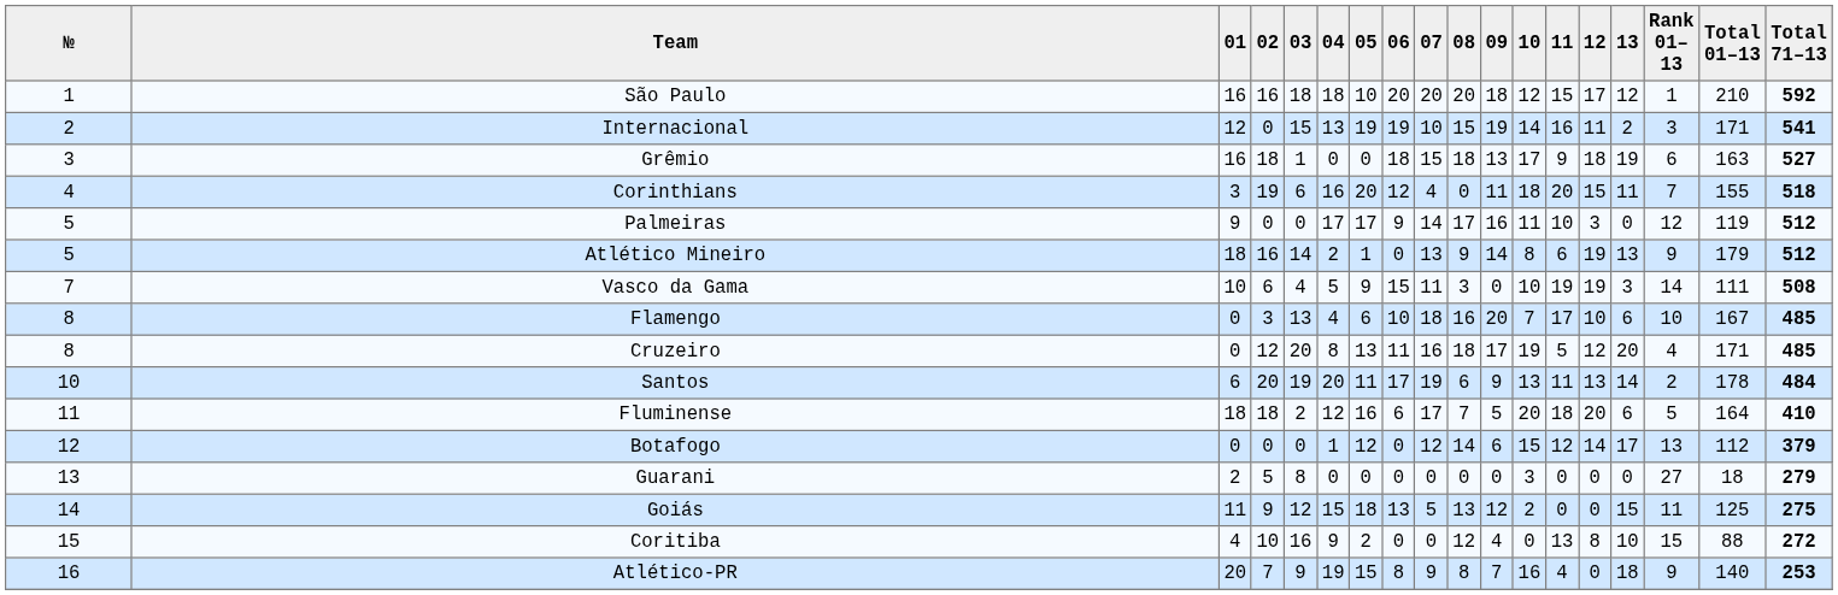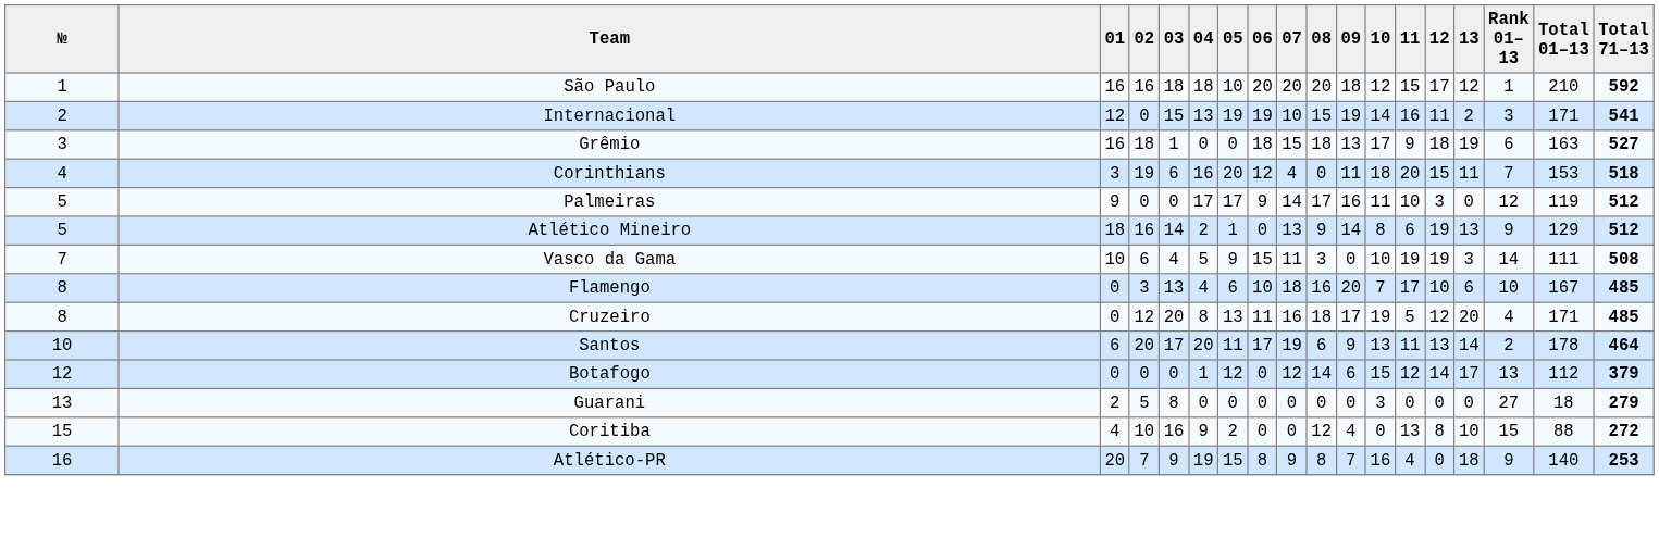 <table cellpadding=3 cellspacing=0 width=100% width=50% border=1 style="border-collapse:collapse"|>
 <tr align=center>
 <th bgcolor=#efefef width=10%>№</th>
 <th bgcolor=#efefef width=100%>Team</th>
 <th bgcolor=#efefef width=10%>01</th>
 <th bgcolor=#efefef width=10%>02</th>
 <th bgcolor=#efefef width=10%>03</th>
 <th bgcolor=#efefef width=10%>04</th>
 <th bgcolor=#efefef width=10%>05</th>
 <th bgcolor=#efefef width=10%>06</th>
 <th bgcolor=#efefef width=10%>07</th>
 <th bgcolor=#efefef width=10%>08</th>
 <th bgcolor=#efefef width=10%>09</th>
 <th bgcolor=#efefef width=10%>10</th>
 <th bgcolor=#efefef width=10%>11</th>
 <th bgcolor=#efefef width=10%>12</th>
 <th bgcolor=#efefef width=10%>13</th>
 <th bgcolor=#efefef width=20%>Rank 01–13</th>
 <th bgcolor=#efefef width=20%>Total 01–13</th>
 <th bgcolor=#efefef width=30%>Total 71–13</th>
 </tr>
 <tr align=center bgcolor=#F5FAFF>
 <td>1</td>
 <td>São Paulo</td>
 <td>16</td>
 <td>16</td>
 <td>18</td>
 <td>18</td>
 <td>10</td>
 <td>20</td>
 <td>20</td>
 <td>20</td>
 <td>18</td>
 <td>12</td>
 <td>15</td>
 <td>17</td>
 <td>12</td>
 <td>1</td>
 <td>210</td>
 <td><strong>592</strong></td>
 </tr>
 <tr align=center bgcolor=#D0E7FF>
 <td>2</td>
 <td>Internacional</td>
 <td>12</td>
 <td>0</td>
 <td>15</td>
 <td>13</td>
 <td>19</td>
 <td>19</td>
 <td>10</td>
 <td>15</td>
 <td>19</td>
 <td>14</td>
 <td>16</td>
 <td>11</td>
 <td>2</td>
 <td>3</td>
 <td>171</td>
 <td><strong>541</strong></td>
 </tr>
 <tr align=center bgcolor=#F5FAFF>
 <td>3</td>
 <td>Grêmio</td>
 <td>16</td>
 <td>18</td>
 <td>1</td>
 <td>0</td>
 <td>0</td>
 <td>18</td>
 <td>15</td>
 <td>18</td>
 <td>13</td>
 <td>17</td>
 <td>9</td>
 <td>18</td>
 <td>19</td>
 <td>6</td>
 <td>163</td>
 <td><strong>527</strong></td>
 </tr>
 <tr align=center bgcolor=#D0E7FF>
 <td>4</td>
 <td>Corinthians</td>
 <td>3</td>
 <td>19</td>
 <td>6</td>
 <td>16</td>
 <td>20</td>
 <td>12</td>
 <td>4</td>
 <td>0</td>
 <td>11</td>
 <td>18</td>
 <td>20</td>
 <td>15</td>
 <td>11</td>
 <td>7</td>
-<td>155</td>
+<td>153</td>
 <td><strong>518</strong></td>
 </tr>
 <tr align=center bgcolor=#F5FAFF>
 <td>5</td>
 <td>Palmeiras</td>
 <td>9</td>
 <td>0</td>
 <td>0</td>
 <td>17</td>
 <td>17</td>
 <td>9</td>
 <td>14</td>
 <td>17</td>
 <td>16</td>
 <td>11</td>
 <td>10</td>
 <td>3</td>
 <td>0</td>
 <td>12</td>
 <td>119</td>
 <td><strong>512</strong></td>
 </tr>
 <tr align=center bgcolor=#D0E7FF>
 <td>5</td>
 <td>Atlético Mineiro</td>
 <td>18</td>
 <td>16</td>
 <td>14</td>
 <td>2</td>
 <td>1</td>
 <td>0</td>
 <td>13</td>
 <td>9</td>
 <td>14</td>
 <td>8</td>
 <td>6</td>
 <td>19</td>
 <td>13</td>
 <td>9</td>
-<td>179</td>
+<td>129</td>
 <td><strong>512</strong></td>
 </tr>
 <tr align=center bgcolor=#F5FAFF>
 <td>7</td>
 <td>Vasco da Gama</td>
 <td>10</td>
 <td>6</td>
 <td>4</td>
 <td>5</td>
 <td>9</td>
 <td>15</td>
 <td>11</td>
 <td>3</td>
 <td>0</td>
 <td>10</td>
 <td>19</td>
 <td>19</td>
 <td>3</td>
 <td>14</td>
 <td>111</td>
 <td><strong>508</strong></td>
 </tr>
 <tr align=center bgcolor=#D0E7FF>
 <td>8</td>
 <td>Flamengo</td>
 <td>0</td>
 <td>3</td>
 <td>13</td>
 <td>4</td>
 <td>6</td>
 <td>10</td>
 <td>18</td>
 <td>16</td>
 <td>20</td>
 <td>7</td>
 <td>17</td>
 <td>10</td>
 <td>6</td>
 <td>10</td>
 <td>167</td>
 <td><strong>485</strong></td>
 </tr>
 <tr align=center bgcolor=#F5FAFF>
 <td>8</td>
 <td>Cruzeiro</td>
 <td>0</td>
 <td>12</td>
 <td>20</td>
 <td>8</td>
 <td>13</td>
 <td>11</td>
 <td>16</td>
 <td>18</td>
 <td>17</td>
 <td>19</td>
 <td>5</td>
 <td>12</td>
 <td>20</td>
 <td>4</td>
 <td>171</td>
 <td><strong>485</strong></td>
 </tr>
 <tr align=center bgcolor=#D0E7FF>
 <td>10</td>
 <td>Santos</td>
 <td>6</td>
 <td>20</td>
-<td>19</td>
+<td>17</td>
 <td>20</td>
 <td>11</td>
 <td>17</td>
 <td>19</td>
 <td>6</td>
 <td>9</td>
 <td>13</td>
 <td>11</td>
 <td>13</td>
 <td>14</td>
 <td>2</td>
 <td>178</td>
-<td><strong>484</strong></td>
-</tr>
-<tr align=center bgcolor=#F5FAFF>
-<td>11</td>
-<td>Fluminense</td>
-<td>18</td>
-<td>18</td>
-<td>2</td>
-<td>12</td>
-<td>16</td>
-<td>6</td>
-<td>17</td>
-<td>7</td>
-<td>5</td>
-<td>20</td>
-<td>18</td>
-<td>20</td>
-<td>6</td>
-<td>5</td>
-<td>164</td>
-<td><strong>410</strong></td>
+<td><strong>464</strong></td>
 </tr>
 <tr align=center bgcolor=#D0E7FF>
 <td>12</td>
 <td>Botafogo</td>
 <td>0</td>
 <td>0</td>
 <td>0</td>
 <td>1</td>
 <td>12</td>
 <td>0</td>
 <td>12</td>
 <td>14</td>
 <td>6</td>
 <td>15</td>
 <td>12</td>
 <td>14</td>
 <td>17</td>
 <td>13</td>
 <td>112</td>
 <td><strong>379</strong></td>
 </tr>
 <tr align=center bgcolor=#F5FAFF>
 <td>13</td>
 <td>Guarani</td>
 <td>2</td>
 <td>5</td>
 <td>8</td>
 <td>0</td>
 <td>0</td>
 <td>0</td>
 <td>0</td>
 <td>0</td>
 <td>0</td>
 <td>3</td>
 <td>0</td>
 <td>0</td>
 <td>0</td>
 <td>27</td>
 <td>18</td>
 <td><strong>279</strong></td>
-</tr>
-<tr align=center bgcolor=#D0E7FF>
-<td>14</td>
-<td>Goiás</td>
-<td>11</td>
-<td>9</td>
-<td>12</td>
-<td>15</td>
-<td>18</td>
-<td>13</td>
-<td>5</td>
-<td>13</td>
-<td>12</td>
-<td>2</td>
-<td>0</td>
-<td>0</td>
-<td>15</td>
-<td>11</td>
-<td>125</td>
-<td><strong>275</strong></td>
 </tr>
 <tr align=center bgcolor=#F5FAFF>
 <td>15</td>
 <td>Coritiba</td>
 <td>4</td>
 <td>10</td>
 <td>16</td>
 <td>9</td>
 <td>2</td>
 <td>0</td>
 <td>0</td>
 <td>12</td>
 <td>4</td>
 <td>0</td>
 <td>13</td>
 <td>8</td>
 <td>10</td>
 <td>15</td>
 <td>88</td>
 <td><strong>272</strong></td>
 </tr>
 <tr align=center bgcolor=#D0E7FF>
 <td>16</td>
 <td>Atlético-PR</td>
 <td>20</td>
 <td>7</td>
 <td>9</td>
 <td>19</td>
 <td>15</td>
 <td>8</td>
 <td>9</td>
 <td>8</td>
 <td>7</td>
 <td>16</td>
 <td>4</td>
 <td>0</td>
 <td>18</td>
 <td>9</td>
 <td>140</td>
 <td><strong>253</strong></td>
 </tr>
 <tr align=center bgcolor=#F5FAFF>
 </tr>
 </table>
